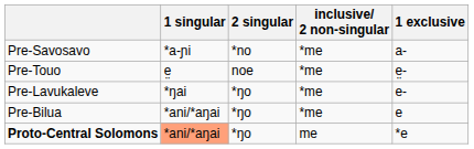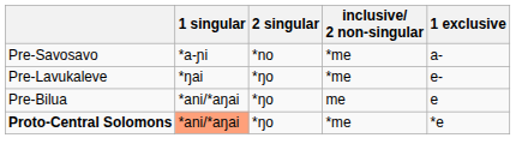 <table class="wikitable">
 <tr>
 <th></th>
 <th>1 singular</th>
 <th>2 singular</th>
 <th>inclusive/<br>2 non-singular</th>
 <th>1 exclusive</th>
 </tr>
 <tr>
 <td>Pre-Savosavo</td>
 <td>*a-ɲi</td>
 <td>*no</td>
 <td>*me</td>
 <td>a-</td>
 </tr>
 <tr>
-<td>Pre-Touo</td>
-<td>e̤</td>
-<td>noe</td>
-<td>*me</td>
-<td>e̤-</td>
-</tr>
-<tr>
 <td>Pre-Lavukaleve</td>
 <td>*ŋai</td>
 <td>*ŋo</td>
 <td>*me</td>
 <td>e-</td>
 </tr>
 <tr>
 <td>Pre-Bilua</td>
 <td>*ani/*aŋai</td>
 <td>*ŋo</td>
-<td>*me</td>
+<td>me</td>
 <td>e</td>
 </tr>
 <tr>
 <td><strong>Proto-Central Solomons</strong></td>
 <td style="background: lightsalmon;">*ani/*aŋai</td>
 <td>*ŋo</td>
-<td>me</td>
+<td>*me</td>
 <td>*e</td>
 </tr>
 </table>
